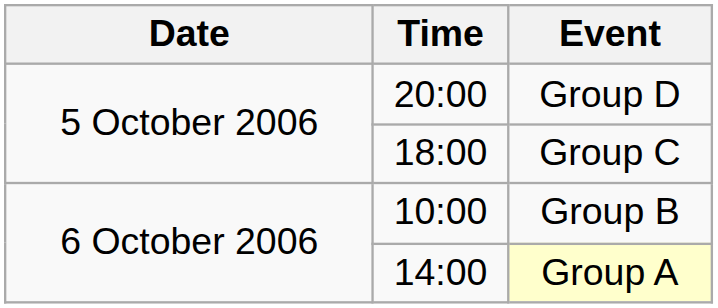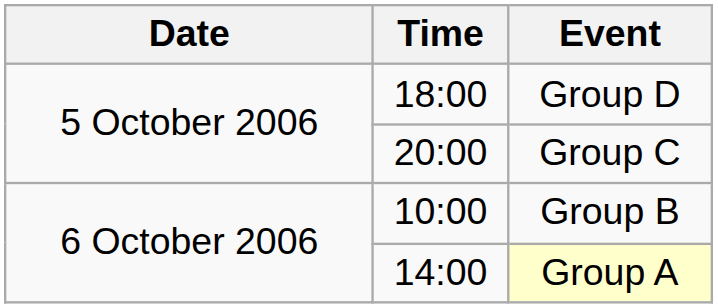 <table class = "wikitable" style="text-align:center;">
 <tr>
 <th width=150>Date</th>
 <th width=50>Time</th>
 <th width=80>Event</th>
 </tr>
 <tr>
 <td rowspan=2>5 October 2006</td>
-<td>20:00</td>
+<td>18:00</td>
 <td>Group D</td>
 </tr>
 <tr>
-<td>18:00</td>
+<td>20:00</td>
 <td>Group C</td>
 </tr>
 <tr>
 <td rowspan=2>6 October 2006</td>
 <td>10:00</td>
 <td>Group B</td>
 </tr>
 <tr>
 <td>14:00</td>
 <td bgcolor=ffffcc>Group A</td>
 </tr>
 </table>
